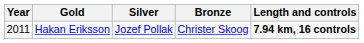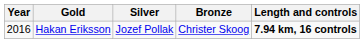 <table class="wikitable">
 <tr>
 <th>Year</th>
 <th>Gold</th>
 <th>Silver</th>
 <th>Bronze</th>
 <th>Length and controls</th>
 </tr>
 <tr>
-<td>2011</td>
+<td>2016</td>
 <td> <a href='#'>Hakan Eriksson</a></td>
 <td> <a href='#'>Jozef Pollak</a></td>
 <td> <a href='#'>Christer Skoog</a></td>
 <td><strong>7.94 km, 16 controls</strong></td>
 </tr>
 </table>
